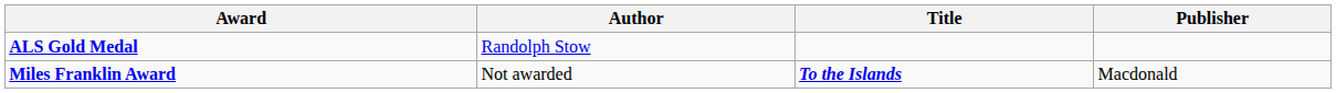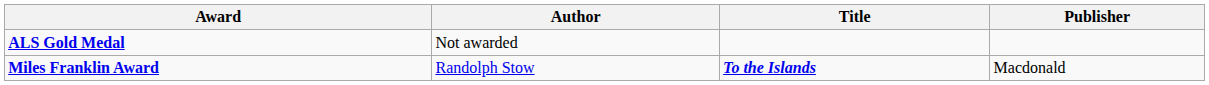 <table class="wikitable" width=95%>
 <tr>
 <th>Award</th>
 <th>Author</th>
 <th>Title</th>
 <th>Publisher</th>
 </tr>
 <tr>
 <td><strong><a href='#'>ALS Gold Medal</a></strong></td>
-<td><a href='#'>Randolph Stow</a></td>
+<td>Not awarded</td>
 <td></td>
 <td></td>
 </tr>
 <tr>
 <td><strong><a href='#'>Miles Franklin Award</a></strong></td>
-<td>Not awarded</td>
+<td><a href='#'>Randolph Stow</a></td>
 <td><strong><em><a href='#'>To the Islands</a></em></strong></td>
 <td>Macdonald</td>
 </tr>
 <tr>
 </tr>
 </table>
